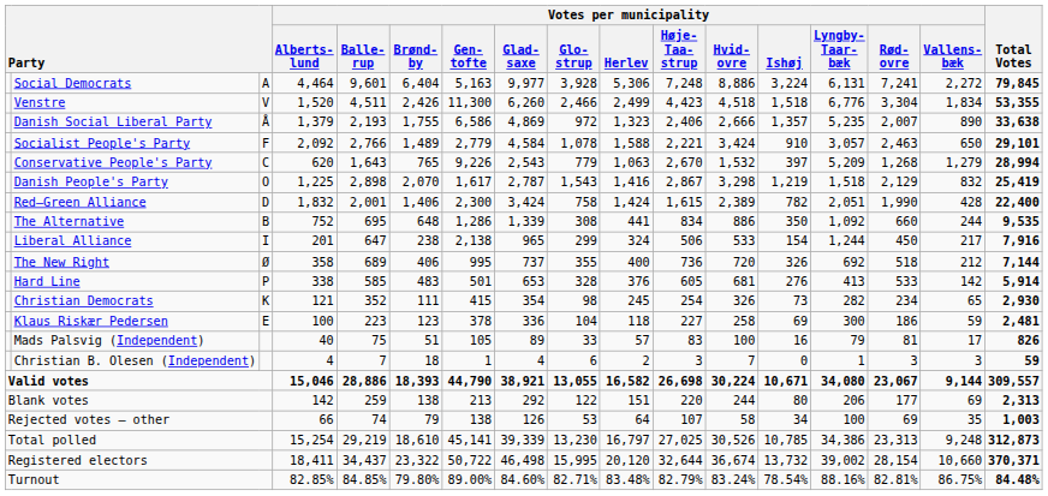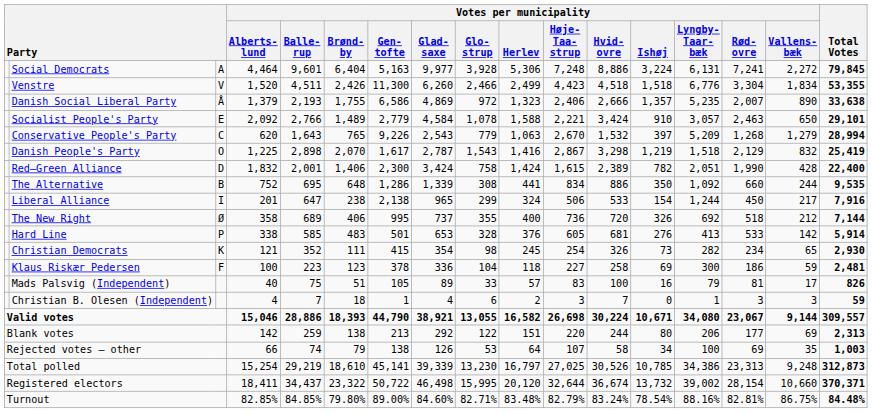 <table class="wikitable" border="1" style="text-align:right;">
 <tr>
 <th style="text-align:left;" valign=bottom rowspan=2 colspan=3>Party</th>
 <th colspan=13>Votes per municipality</th>
 <th align=center valign=bottom rowspan=2 width="50">Total Votes</th>
 </tr>
 <tr>
 <th align=center valign=bottom width="50"><a href='#'>Alberts- lund</a></th>
 <th align=center valign=bottom width="50"><a href='#'>Balle- rup</a></th>
 <th align=center valign=bottom width="50"><a href='#'>Brønd- by</a></th>
 <th align=center valign=bottom width="50"><a href='#'>Gen- tofte</a></th>
 <th align=center valign=bottom width="50"><a href='#'>Glad- saxe</a></th>
 <th align=center valign=bottom width="50"><a href='#'>Glo- strup</a></th>
 <th align=center valign=bottom width="50"><a href='#'>Herlev</a></th>
 <th align=center valign=bottom width="50"><a href='#'>Høje- Taa- strup</a></th>
 <th align=center valign=bottom width="50"><a href='#'>Hvid- ovre</a></th>
 <th align=center valign=bottom width="50"><a href='#'>Ishøj</a></th>
 <th align=center valign=bottom width="50"><a href='#'>Lyngby- Taar- bæk</a></th>
 <th align=center valign=bottom width="50"><a href='#'>Rød- ovre</a></th>
 <th align=center valign=bottom width="50"><a href='#'>Vallens- bæk</a></th>
 </tr>
 <tr>
 <td></td>
 <td align=left><a href='#'>Social Democrats</a></td>
 <td align=left>A</td>
 <td>4,464</td>
 <td>9,601</td>
 <td>6,404</td>
 <td>5,163</td>
 <td>9,977</td>
 <td>3,928</td>
 <td>5,306</td>
 <td>7,248</td>
 <td>8,886</td>
 <td>3,224</td>
 <td>6,131</td>
 <td>7,241</td>
 <td>2,272</td>
 <td><strong>79,845</strong></td>
 </tr>
 <tr>
 <td></td>
 <td align=left><a href='#'>Venstre</a></td>
 <td align=left>V</td>
 <td>1,520</td>
 <td>4,511</td>
 <td>2,426</td>
 <td>11,300</td>
 <td>6,260</td>
 <td>2,466</td>
 <td>2,499</td>
 <td>4,423</td>
 <td>4,518</td>
 <td>1,518</td>
 <td>6,776</td>
 <td>3,304</td>
 <td>1,834</td>
 <td><strong>53,355</strong></td>
 </tr>
 <tr>
 <td></td>
 <td align=left><a href='#'>Danish Social Liberal Party</a></td>
 <td align=left>Å</td>
 <td>1,379</td>
 <td>2,193</td>
 <td>1,755</td>
 <td>6,586</td>
 <td>4,869</td>
 <td>972</td>
 <td>1,323</td>
 <td>2,406</td>
 <td>2,666</td>
 <td>1,357</td>
 <td>5,235</td>
 <td>2,007</td>
 <td>890</td>
 <td><strong>33,638</strong></td>
 </tr>
 <tr>
 <td></td>
 <td align=left><a href='#'>Socialist People's Party</a></td>
-<td align=left>F</td>
+<td align=left>E</td>
 <td>2,092</td>
 <td>2,766</td>
 <td>1,489</td>
 <td>2,779</td>
 <td>4,584</td>
 <td>1,078</td>
 <td>1,588</td>
 <td>2,221</td>
 <td>3,424</td>
 <td>910</td>
 <td>3,057</td>
 <td>2,463</td>
 <td>650</td>
 <td><strong>29,101</strong></td>
 </tr>
 <tr>
 <td></td>
 <td align=left style="white-space: nowrap;"><a href='#'>Conservative People's Party</a></td>
 <td align=left>C</td>
 <td>620</td>
 <td>1,643</td>
 <td>765</td>
 <td>9,226</td>
 <td>2,543</td>
 <td>779</td>
 <td>1,063</td>
 <td>2,670</td>
 <td>1,532</td>
 <td>397</td>
 <td>5,209</td>
 <td>1,268</td>
 <td>1,279</td>
 <td><strong>28,994</strong></td>
 </tr>
 <tr>
 <td></td>
 <td align=left><a href='#'>Danish People's Party</a></td>
 <td align=left>O</td>
 <td>1,225</td>
 <td>2,898</td>
 <td>2,070</td>
 <td>1,617</td>
 <td>2,787</td>
 <td>1,543</td>
 <td>1,416</td>
 <td>2,867</td>
 <td>3,298</td>
 <td>1,219</td>
 <td>1,518</td>
 <td>2,129</td>
 <td>832</td>
 <td><strong>25,419</strong></td>
 </tr>
 <tr>
 <td></td>
 <td align=left><a href='#'>Red–Green Alliance</a></td>
 <td align=left>D</td>
 <td>1,832</td>
 <td>2,001</td>
 <td>1,406</td>
 <td>2,300</td>
 <td>3,424</td>
 <td>758</td>
 <td>1,424</td>
 <td>1,615</td>
 <td>2,389</td>
 <td>782</td>
 <td>2,051</td>
 <td>1,990</td>
 <td>428</td>
 <td><strong>22,400</strong></td>
 </tr>
 <tr>
 <td></td>
 <td align=left><a href='#'>The Alternative</a></td>
 <td align=left>B</td>
 <td>752</td>
 <td>695</td>
 <td>648</td>
 <td>1,286</td>
 <td>1,339</td>
 <td>308</td>
 <td>441</td>
 <td>834</td>
 <td>886</td>
 <td>350</td>
 <td>1,092</td>
 <td>660</td>
 <td>244</td>
 <td><strong>9,535</strong></td>
 </tr>
 <tr>
 <td></td>
 <td align=left><a href='#'>Liberal Alliance</a></td>
 <td align=left>I</td>
 <td>201</td>
 <td>647</td>
 <td>238</td>
 <td>2,138</td>
 <td>965</td>
 <td>299</td>
 <td>324</td>
 <td>506</td>
 <td>533</td>
 <td>154</td>
 <td>1,244</td>
 <td>450</td>
 <td>217</td>
 <td><strong>7,916</strong></td>
 </tr>
 <tr>
 <td></td>
 <td align=left><a href='#'>The New Right</a></td>
 <td align=left>Ø</td>
 <td>358</td>
 <td>689</td>
 <td>406</td>
 <td>995</td>
 <td>737</td>
 <td>355</td>
 <td>400</td>
 <td>736</td>
 <td>720</td>
 <td>326</td>
 <td>692</td>
 <td>518</td>
 <td>212</td>
 <td><strong>7,144</strong></td>
 </tr>
 <tr>
 <td></td>
 <td align=left><a href='#'>Hard Line</a></td>
 <td align=left>P</td>
 <td>338</td>
 <td>585</td>
 <td>483</td>
 <td>501</td>
 <td>653</td>
 <td>328</td>
 <td>376</td>
 <td>605</td>
 <td>681</td>
 <td>276</td>
 <td>413</td>
 <td>533</td>
 <td>142</td>
 <td><strong>5,914</strong></td>
 </tr>
 <tr>
 <td></td>
 <td align=left><a href='#'>Christian Democrats</a></td>
 <td align=left>K</td>
 <td>121</td>
 <td>352</td>
 <td>111</td>
 <td>415</td>
 <td>354</td>
 <td>98</td>
 <td>245</td>
 <td>254</td>
 <td>326</td>
 <td>73</td>
 <td>282</td>
 <td>234</td>
 <td>65</td>
 <td><strong>2,930</strong></td>
 </tr>
 <tr>
 <td></td>
 <td align=left><a href='#'>Klaus Riskær Pedersen</a></td>
-<td align=left>E</td>
+<td align=left>F</td>
 <td>100</td>
 <td>223</td>
 <td>123</td>
 <td>378</td>
 <td>336</td>
 <td>104</td>
 <td>118</td>
 <td>227</td>
 <td>258</td>
 <td>69</td>
 <td>300</td>
 <td>186</td>
 <td>59</td>
 <td><strong>2,481</strong></td>
 </tr>
 <tr>
 <td></td>
 <td align=left>Mads Palsvig (<a href='#'>Independent</a>)</td>
 <td></td>
 <td>40</td>
 <td>75</td>
 <td>51</td>
 <td>105</td>
 <td>89</td>
 <td>33</td>
 <td>57</td>
 <td>83</td>
 <td>100</td>
 <td>16</td>
 <td>79</td>
 <td>81</td>
 <td>17</td>
 <td><strong>826</strong></td>
 </tr>
 <tr>
 <td></td>
 <td align=left>Christian B. Olesen (<a href='#'>Independent</a>)</td>
 <td></td>
 <td>4</td>
 <td>7</td>
 <td>18</td>
 <td>1</td>
 <td>4</td>
 <td>6</td>
 <td>2</td>
 <td>3</td>
 <td>7</td>
 <td>0</td>
 <td>1</td>
 <td>3</td>
 <td>3</td>
 <td><strong>59</strong></td>
 </tr>
 <tr style="font-weight:bold">
 <td align=left colspan=3>Valid votes</td>
 <td>15,046</td>
 <td>28,886</td>
 <td>18,393</td>
 <td>44,790</td>
 <td>38,921</td>
 <td>13,055</td>
 <td>16,582</td>
 <td>26,698</td>
 <td>30,224</td>
 <td>10,671</td>
 <td>34,080</td>
 <td>23,067</td>
 <td>9,144</td>
 <td>309,557</td>
 </tr>
 <tr>
 <td align=left colspan=3>Blank votes</td>
 <td>142</td>
 <td>259</td>
 <td>138</td>
 <td>213</td>
 <td>292</td>
 <td>122</td>
 <td>151</td>
 <td>220</td>
 <td>244</td>
 <td>80</td>
 <td>206</td>
 <td>177</td>
 <td>69</td>
 <td><strong>2,313</strong></td>
 </tr>
 <tr>
 <td align=left colspan=3>Rejected votes – other</td>
 <td>66</td>
 <td>74</td>
 <td>79</td>
 <td>138</td>
 <td>126</td>
 <td>53</td>
 <td>64</td>
 <td>107</td>
 <td>58</td>
 <td>34</td>
 <td>100</td>
 <td>69</td>
 <td>35</td>
 <td><strong>1,003</strong></td>
 </tr>
 <tr>
 <td align=left colspan=3>Total polled</td>
 <td>15,254</td>
 <td>29,219</td>
 <td>18,610</td>
 <td>45,141</td>
 <td>39,339</td>
 <td>13,230</td>
 <td>16,797</td>
 <td>27,025</td>
 <td>30,526</td>
 <td>10,785</td>
 <td>34,386</td>
 <td>23,313</td>
 <td>9,248</td>
 <td><strong>312,873</strong></td>
 </tr>
 <tr>
 <td align=left colspan=3>Registered electors</td>
 <td>18,411</td>
 <td>34,437</td>
 <td>23,322</td>
 <td>50,722</td>
 <td>46,498</td>
 <td>15,995</td>
 <td>20,120</td>
 <td>32,644</td>
 <td>36,674</td>
 <td>13,732</td>
 <td>39,002</td>
 <td>28,154</td>
 <td>10,660</td>
 <td><strong>370,371</strong></td>
 </tr>
 <tr>
 <td align=left colspan=3>Turnout</td>
 <td>82.85%</td>
 <td>84.85%</td>
 <td>79.80%</td>
 <td>89.00%</td>
 <td>84.60%</td>
 <td>82.71%</td>
 <td>83.48%</td>
 <td>82.79%</td>
 <td>83.24%</td>
 <td>78.54%</td>
 <td>88.16%</td>
 <td>82.81%</td>
 <td>86.75%</td>
 <td><strong>84.48%</strong></td>
 </tr>
 </table>
